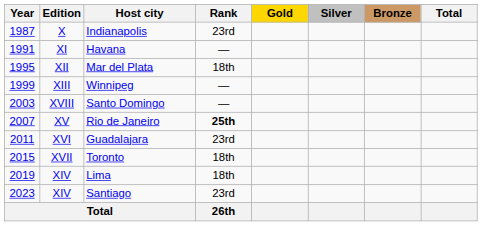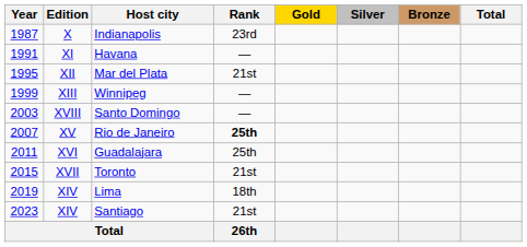 <table class="wikitable sortable" style="text-align:center;">
 <tr>
 <th scope="col"> Year </th>
 <th scope="col">Edition</th>
 <th scope="col" style="width:150px;">Host city</th>
 <th scope="col" style="width:4.5em;"> Rank </th>
 <th scope="col" style="width:4.5em; background:gold">Gold</th>
 <th scope="col" style="width:4.5em; background:silver">Silver</th>
 <th scope="col" style="width:4.5em; background:#cc9966">Bronze</th>
 <th scope="col" style="width:4.5em;">Total</th>
 </tr>
 <tr class="sortbottom">
 <td><a href='#'>1987</a></td>
 <td><a href='#'>X</a></td>
 <td align=left> <a href='#'>Indianapolis</a></td>
 <td>23rd</td>
 <td></td>
 <td></td>
 <td></td>
 <td></td>
 </tr>
 <tr>
 <td><a href='#'>1991</a></td>
 <td><a href='#'>XI</a></td>
 <td align=left> <a href='#'>Havana</a></td>
 <td>—</td>
 <td></td>
 <td></td>
 <td></td>
 <td></td>
 </tr>
 <tr>
 <td><a href='#'>1995</a></td>
 <td><a href='#'>XII</a></td>
 <td align=left> <a href='#'>Mar del Plata</a></td>
-<td>18th</td>
+<td>21st</td>
 <td></td>
 <td></td>
 <td></td>
 <td></td>
 </tr>
 <tr>
 <td><a href='#'>1999</a></td>
 <td><a href='#'>XIII</a></td>
 <td align=left> <a href='#'>Winnipeg</a></td>
 <td>—</td>
 <td></td>
 <td></td>
 <td></td>
 <td></td>
 </tr>
 <tr>
 <td><a href='#'>2003</a></td>
 <td><a href='#'>XVIII</a></td>
 <td align=left> <a href='#'>Santo Domingo</a></td>
 <td>—</td>
 <td></td>
 <td></td>
 <td></td>
 <td></td>
 </tr>
 <tr>
 <td><a href='#'>2007</a></td>
 <td><a href='#'>XV</a></td>
 <td align=left> <a href='#'>Rio de Janeiro</a></td>
 <td><strong>25th</strong></td>
 <td></td>
 <td></td>
 <td></td>
 <td></td>
 </tr>
 <tr>
 <td><a href='#'>2011</a></td>
 <td><a href='#'>XVI</a></td>
 <td align=left> <a href='#'>Guadalajara</a></td>
-<td>23rd</td>
+<td>25th</td>
 <td></td>
 <td></td>
 <td></td>
 <td></td>
 </tr>
 <tr>
 <td><a href='#'>2015</a></td>
 <td><a href='#'>XVII</a></td>
 <td align=left> <a href='#'>Toronto</a></td>
-<td>18th</td>
+<td>21st</td>
 <td></td>
 <td></td>
 <td></td>
 <td></td>
 </tr>
 <tr>
 <td><a href='#'>2019</a></td>
 <td><a href='#'>XIV</a></td>
 <td align=left> <a href='#'>Lima</a></td>
 <td>18th</td>
 <td></td>
 <td></td>
 <td></td>
 <td></td>
 </tr>
 <tr>
 <td><a href='#'>2023</a></td>
 <td><a href='#'>XIV</a></td>
 <td align=left> <a href='#'>Santiago</a></td>
-<td>23rd</td>
+<td>21st</td>
 <td></td>
 <td></td>
 <td></td>
 <td></td>
 </tr>
 <tr class="sortbottom">
 <th colspan=3>Total</th>
 <th>26th</th>
 <th></th>
 <th></th>
 <th></th>
 <th></th>
 </tr>
 </table>
